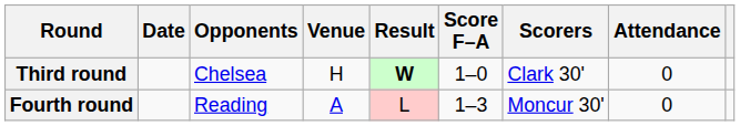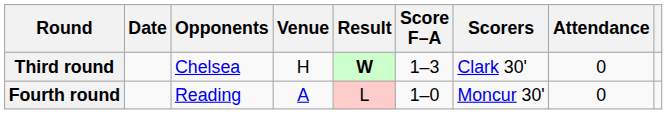 <table class="wikitable sortable plainrowheaders" style=text-align:center>
 <tr>
 <th scope=col>Round</th>
 <th scope=col>Date</th>
 <th scope=col>Opponents</th>
 <th scope=col>Venue</th>
 <th scope=col>Result</th>
 <th scope=col>Score<br>F–A</th>
 <th scope=col class=unsortable>Scorers</th>
 <th scope=col>Attendance</th>
 <th scope=col class=unsortable></th>
 </tr>
 <tr>
 <th scope=row>Third round</th>
 <td align=left></td>
 <td align=left><a href='#'>Chelsea</a></td>
 <td>H</td>
 <td style=background-color:#CCFFCC><strong>W</strong></td>
-<td>1–0</td>
+<td>1–3</td>
 <td align=left><a href='#'>Clark</a> 30'</td>
 <td>0</td>
 <td></td>
 </tr>
 <tr>
 <th scope=row>Fourth round</th>
 <td align=left></td>
 <td align=left><a href='#'>Reading</a></td>
 <td><a href='#'>A</a></td>
 <td style=background-color:#FFCCCC>L</td>
-<td>1–3</td>
+<td>1–0</td>
 <td align=left><a href='#'>Moncur</a> 30'</td>
 <td>0</td>
 <td></td>
 </tr>
 </table>
